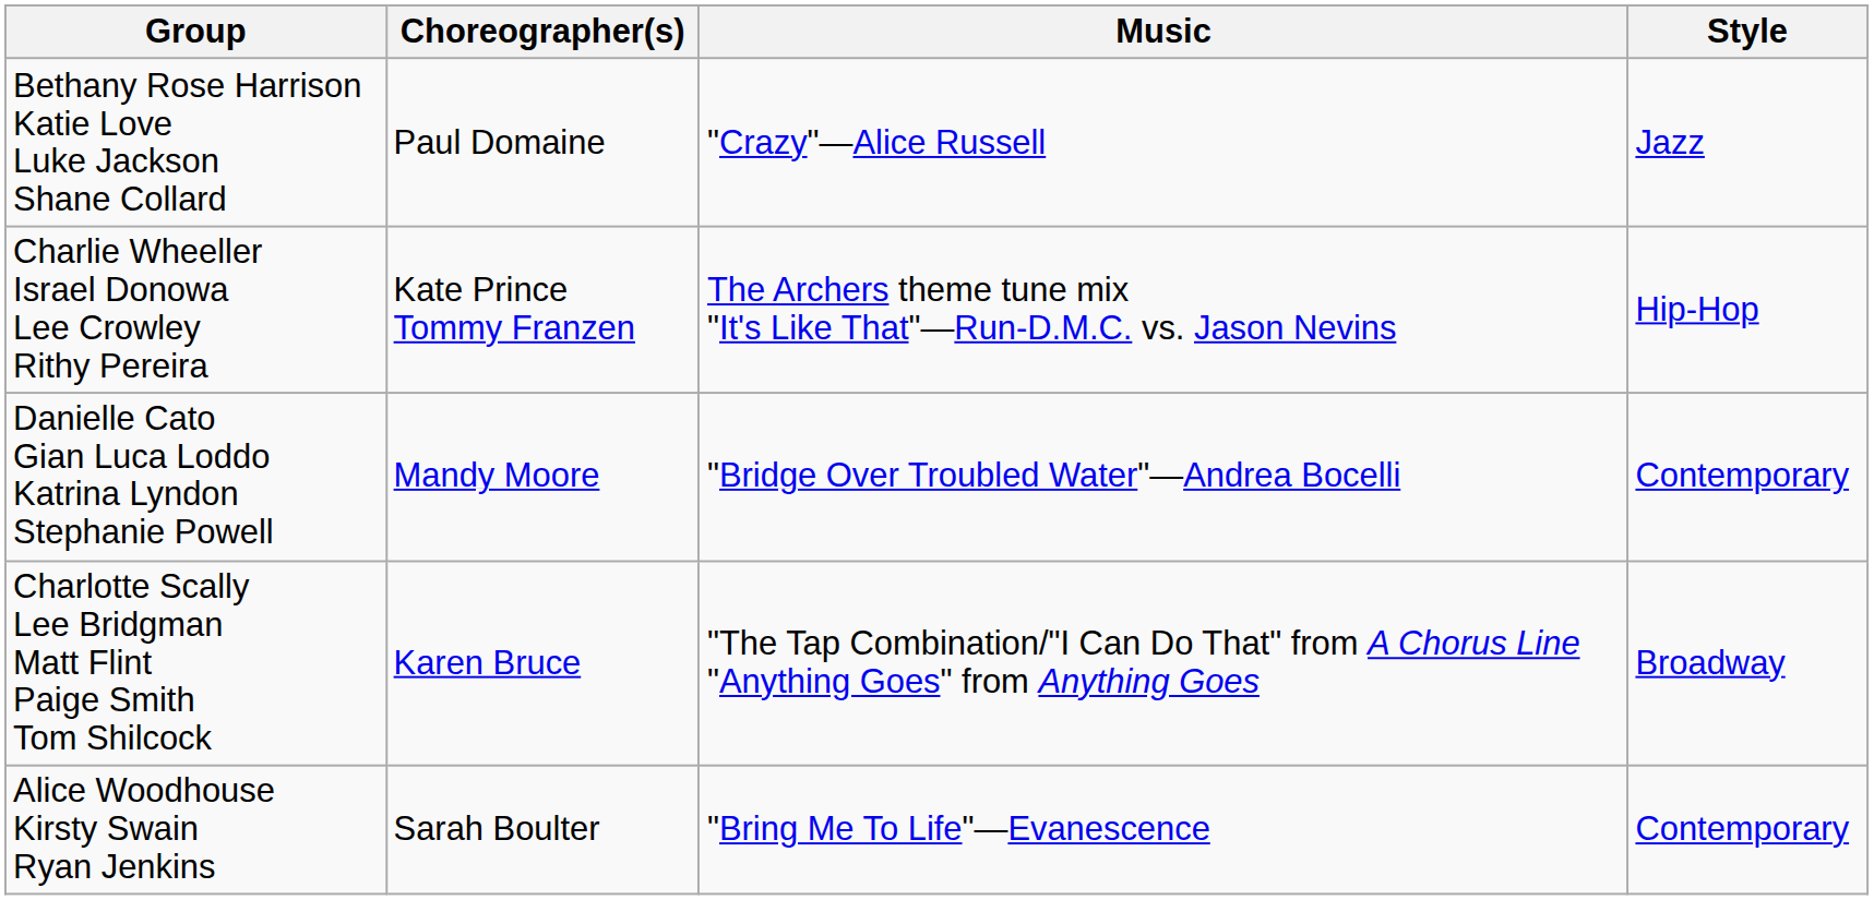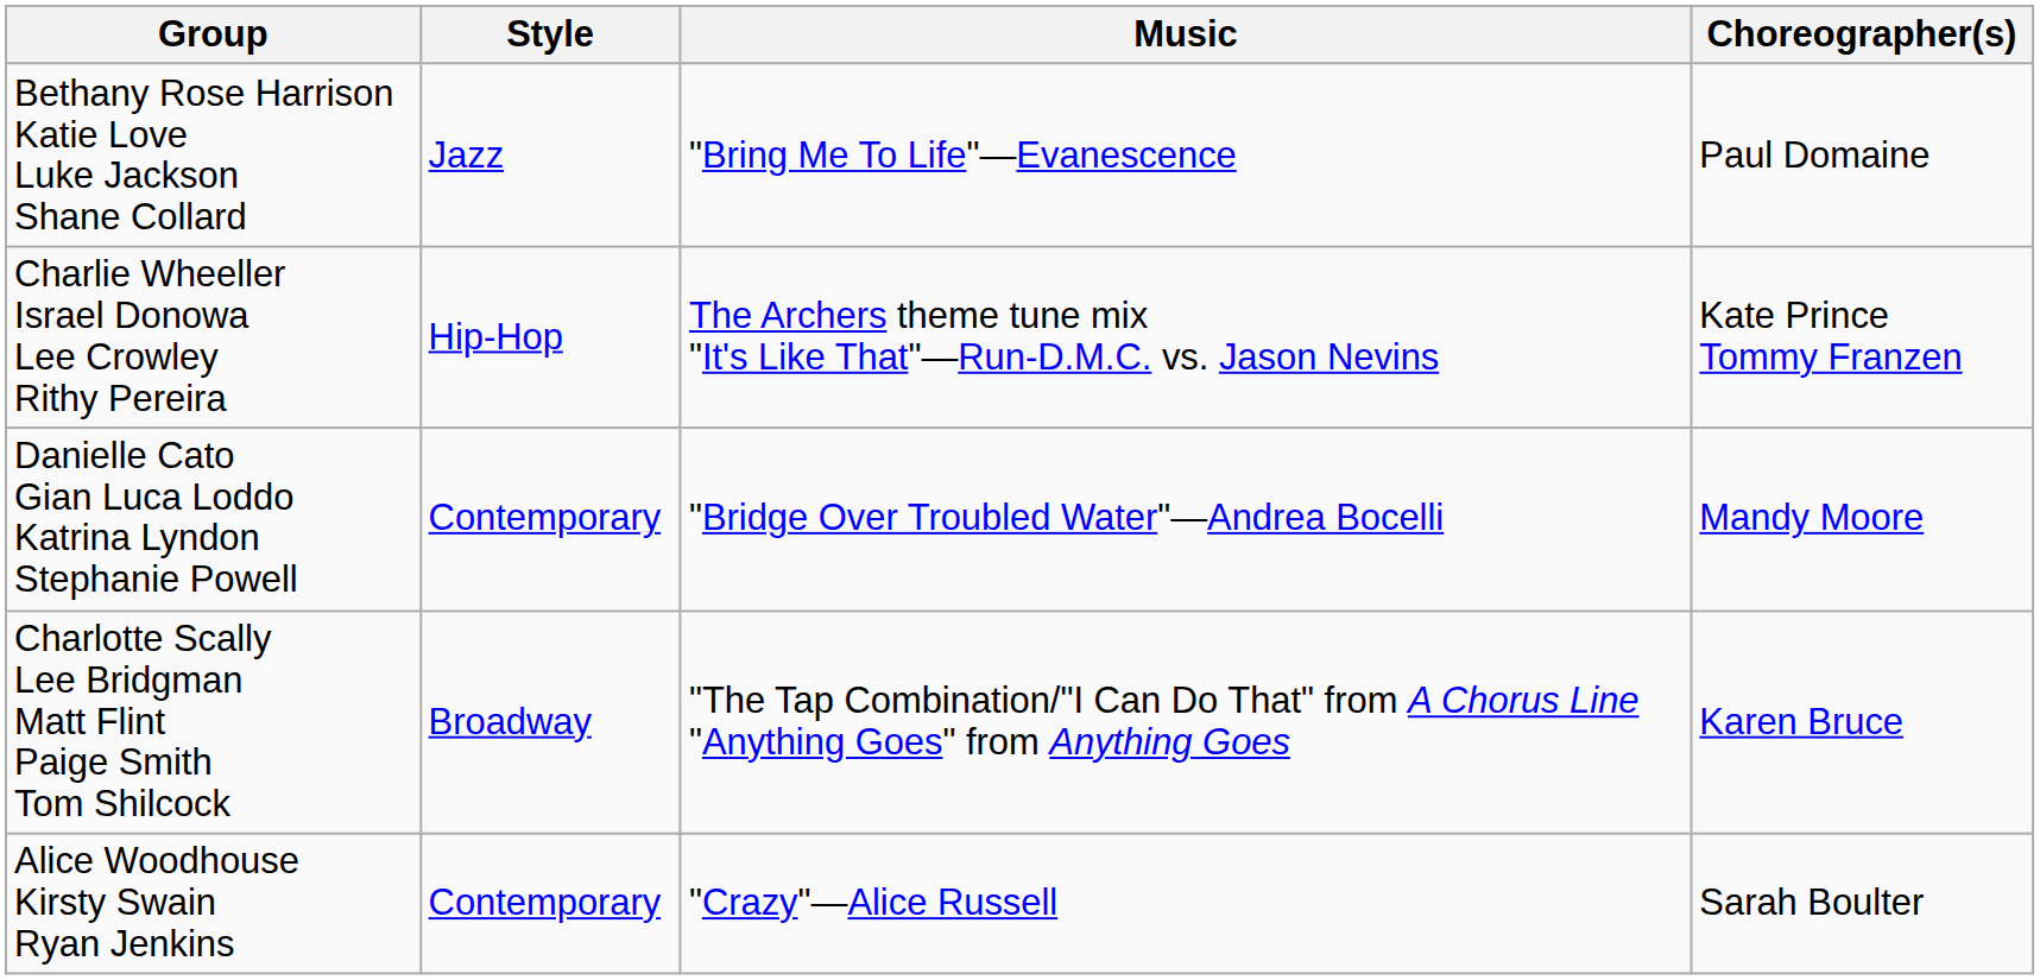 <table class="wikitable" style="width:70%;">
 <tr>
 <th>Group</th>
+<th>Style</th>
+<th>Music</th>
 <th>Choreographer(s)</th>
-<th>Music</th>
-<th>Style</th>
 </tr>
 <tr>
 <td>Bethany Rose Harrison<br>Katie Love<br>Luke Jackson<br>Shane Collard</td>
+<td><a href='#'>Jazz</a></td>
+<td>"<a href='#'>Bring Me To Life</a>"—<a href='#'>Evanescence</a></td>
 <td>Paul Domaine</td>
-<td>"<a href='#'>Crazy</a>"—<a href='#'>Alice Russell</a></td>
-<td><a href='#'>Jazz</a></td>
 </tr>
 <tr>
 <td>Charlie Wheeller<br>Israel Donowa<br>Lee Crowley<br>Rithy Pereira</td>
+<td><a href='#'>Hip-Hop</a></td>
+<td><a href='#'>The Archers</a> theme tune mix <br>"<a href='#'>It's Like That</a>"—<a href='#'>Run-D.M.C.</a> vs. <a href='#'>Jason Nevins</a></td>
 <td>Kate Prince<br><a href='#'>Tommy Franzen</a></td>
-<td><a href='#'>The Archers</a> theme tune mix <br>"<a href='#'>It's Like That</a>"—<a href='#'>Run-D.M.C.</a> vs. <a href='#'>Jason Nevins</a></td>
-<td><a href='#'>Hip-Hop</a></td>
 </tr>
 <tr>
 <td>Danielle Cato<br>Gian Luca Loddo<br>Katrina Lyndon<br>Stephanie Powell</td>
+<td><a href='#'>Contemporary</a></td>
+<td>"<a href='#'>Bridge Over Troubled Water</a>"—<a href='#'>Andrea Bocelli</a></td>
 <td><a href='#'>Mandy Moore</a></td>
-<td>"<a href='#'>Bridge Over Troubled Water</a>"—<a href='#'>Andrea Bocelli</a></td>
-<td><a href='#'>Contemporary</a></td>
 </tr>
 <tr>
 <td>Charlotte Scally<br>Lee Bridgman<br>Matt Flint<br>Paige Smith<br>Tom Shilcock</td>
+<td><a href='#'>Broadway</a></td>
+<td>"The Tap Combination/"I Can Do That" from <em><a href='#'>A Chorus Line</a></em><br>"<a href='#'>Anything Goes</a>" from <em><a href='#'>Anything Goes</a></em></td>
 <td><a href='#'>Karen Bruce</a></td>
-<td>"The Tap Combination/"I Can Do That" from <em><a href='#'>A Chorus Line</a></em><br>"<a href='#'>Anything Goes</a>" from <em><a href='#'>Anything Goes</a></em></td>
-<td><a href='#'>Broadway</a></td>
 </tr>
 <tr>
 <td>Alice Woodhouse<br>Kirsty Swain<br>Ryan Jenkins</td>
+<td><a href='#'>Contemporary</a></td>
+<td>"<a href='#'>Crazy</a>"—<a href='#'>Alice Russell</a></td>
 <td>Sarah Boulter</td>
-<td>"<a href='#'>Bring Me To Life</a>"—<a href='#'>Evanescence</a></td>
-<td><a href='#'>Contemporary</a></td>
 </tr>
 </table>
